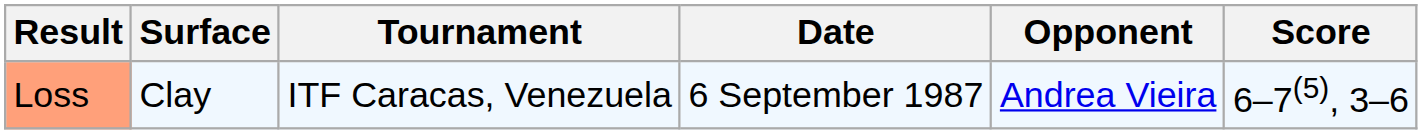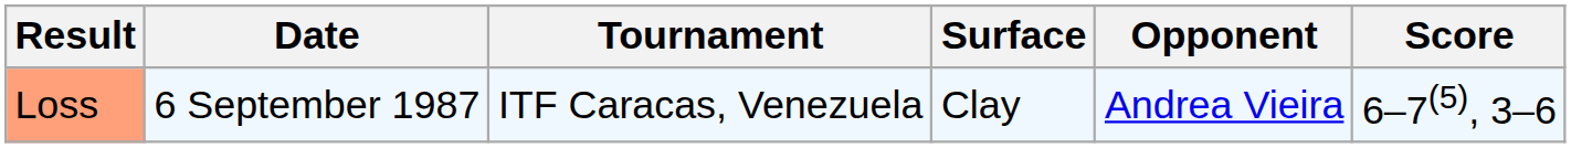 <table class="sortable wikitable">
 <tr>
 <th>Result</th>
+<th>Date</th>
+<th>Tournament</th>
 <th>Surface</th>
-<th>Tournament</th>
-<th>Date</th>
 <th>Opponent</th>
 <th class="unsortable">Score</th>
 </tr>
 <tr style="background:#f0f8ff;">
 <td style="background:#ffa07a;">Loss</td>
+<td>6 September 1987</td>
+<td>ITF Caracas, Venezuela</td>
 <td>Clay</td>
-<td>ITF Caracas, Venezuela</td>
-<td>6 September 1987</td>
 <td> <a href='#'>Andrea Vieira</a></td>
 <td>6–7<sup>(5)</sup>, 3–6</td>
 </tr>
 </table>
